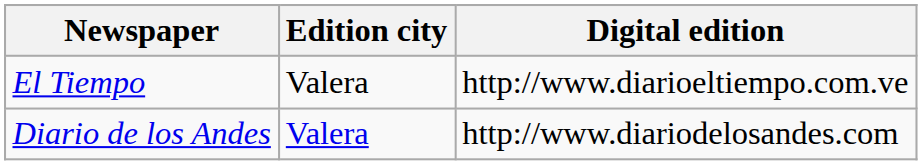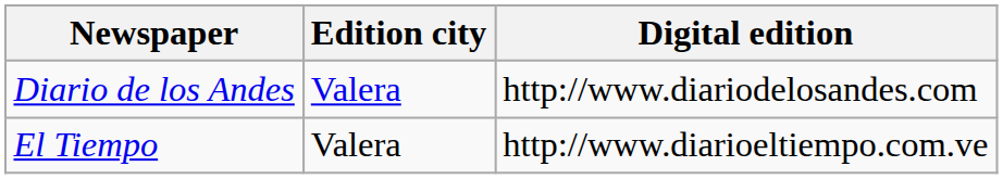 <table class="wikitable sortable">
 <tr align="center">
 <th>Newspaper</th>
 <th>Edition city</th>
 <th>Digital edition</th>
 </tr>
 <tr>
+<td><em><a href='#'>Diario de los Andes</a></em></td>
+<td><a href='#'>Valera</a></td>
+<td>http://www.diariodelosandes.com</td>
+</tr>
+<tr>
 <td><em><a href='#'>El Tiempo</a></em></td>
 <td>Valera</td>
 <td>http://www.diarioeltiempo.com.ve</td>
 </tr>
-<tr>
-<td><em><a href='#'>Diario de los Andes</a></em></td>
-<td><a href='#'>Valera</a></td>
-<td>http://www.diariodelosandes.com</td>
-</tr>
 </table>
